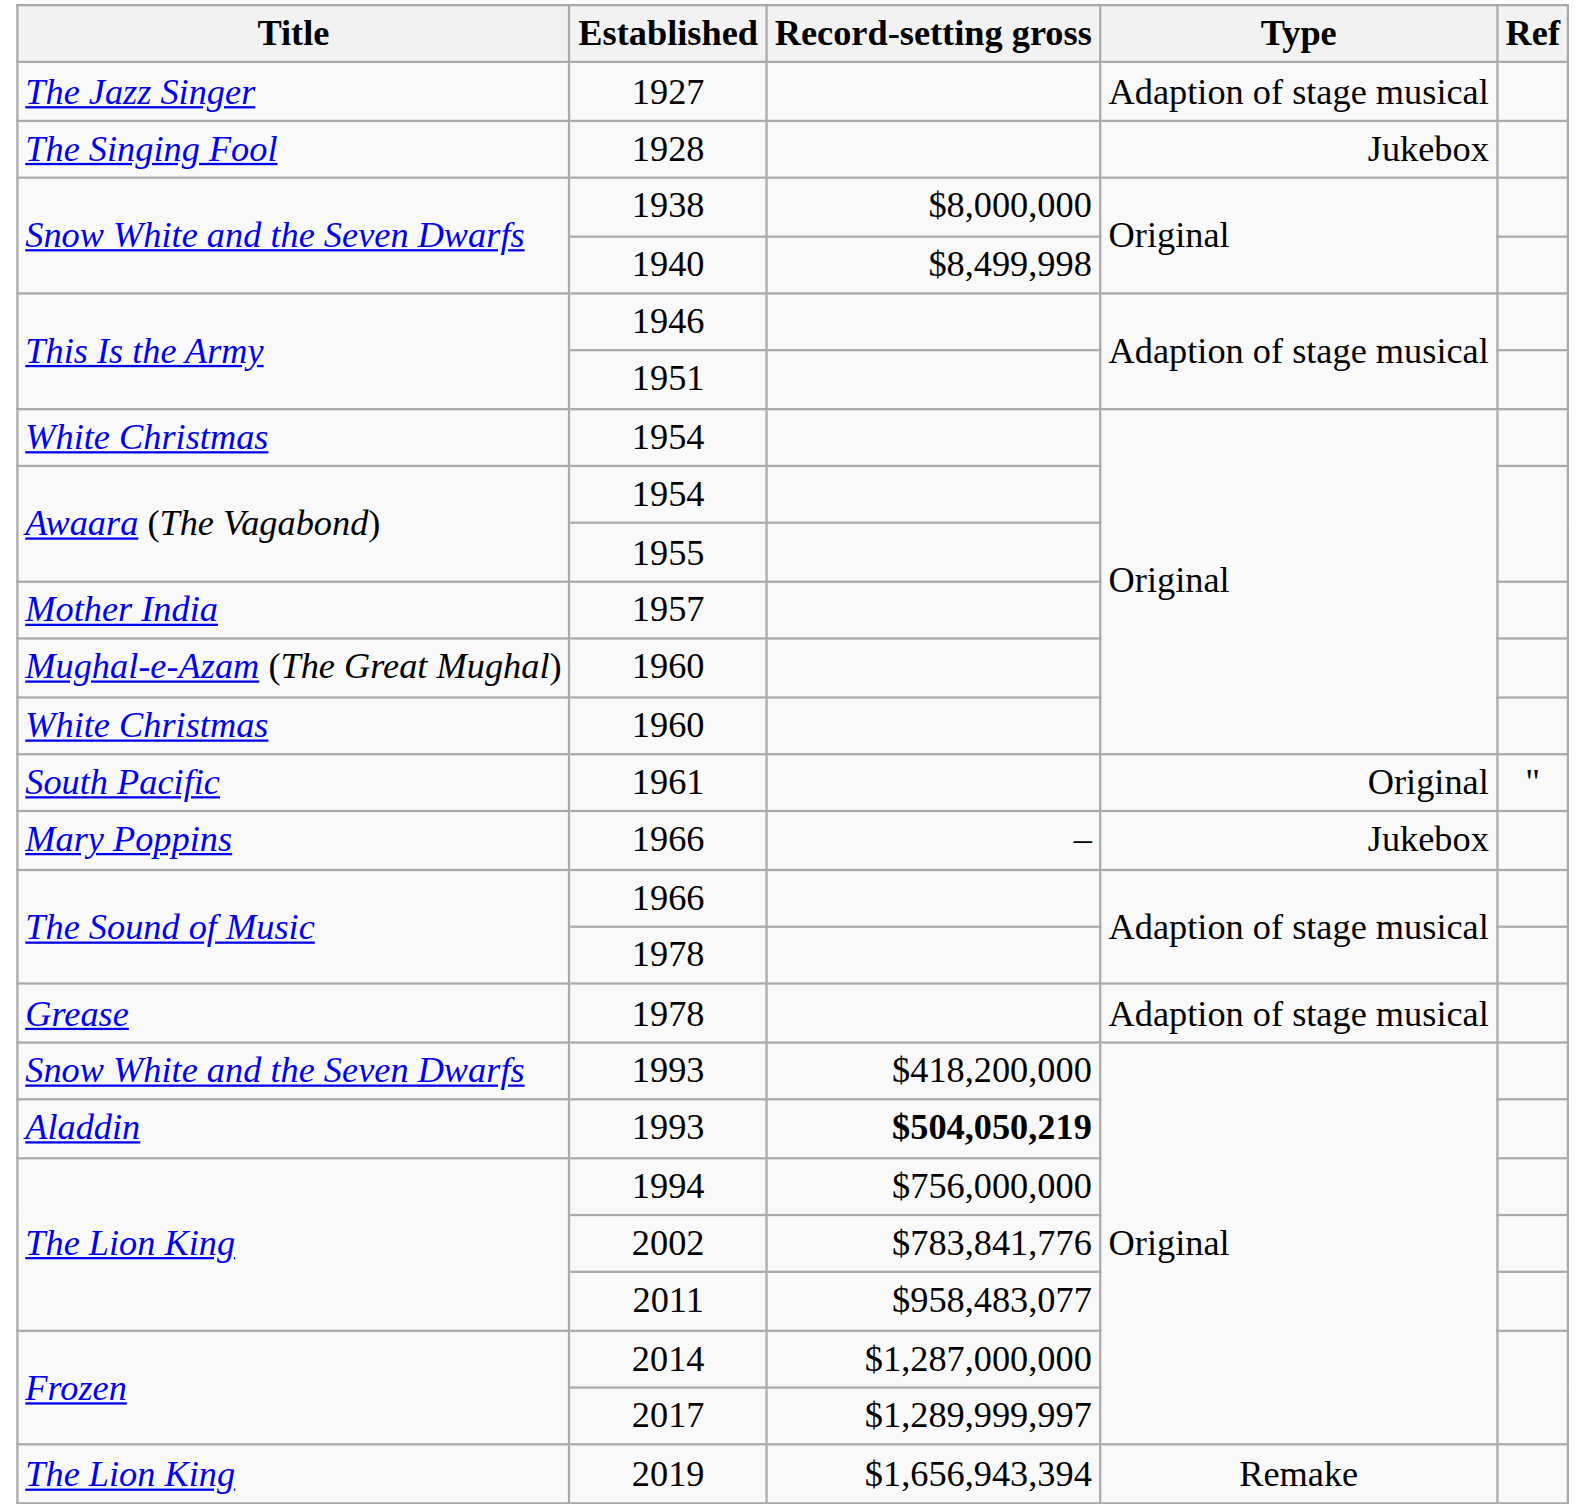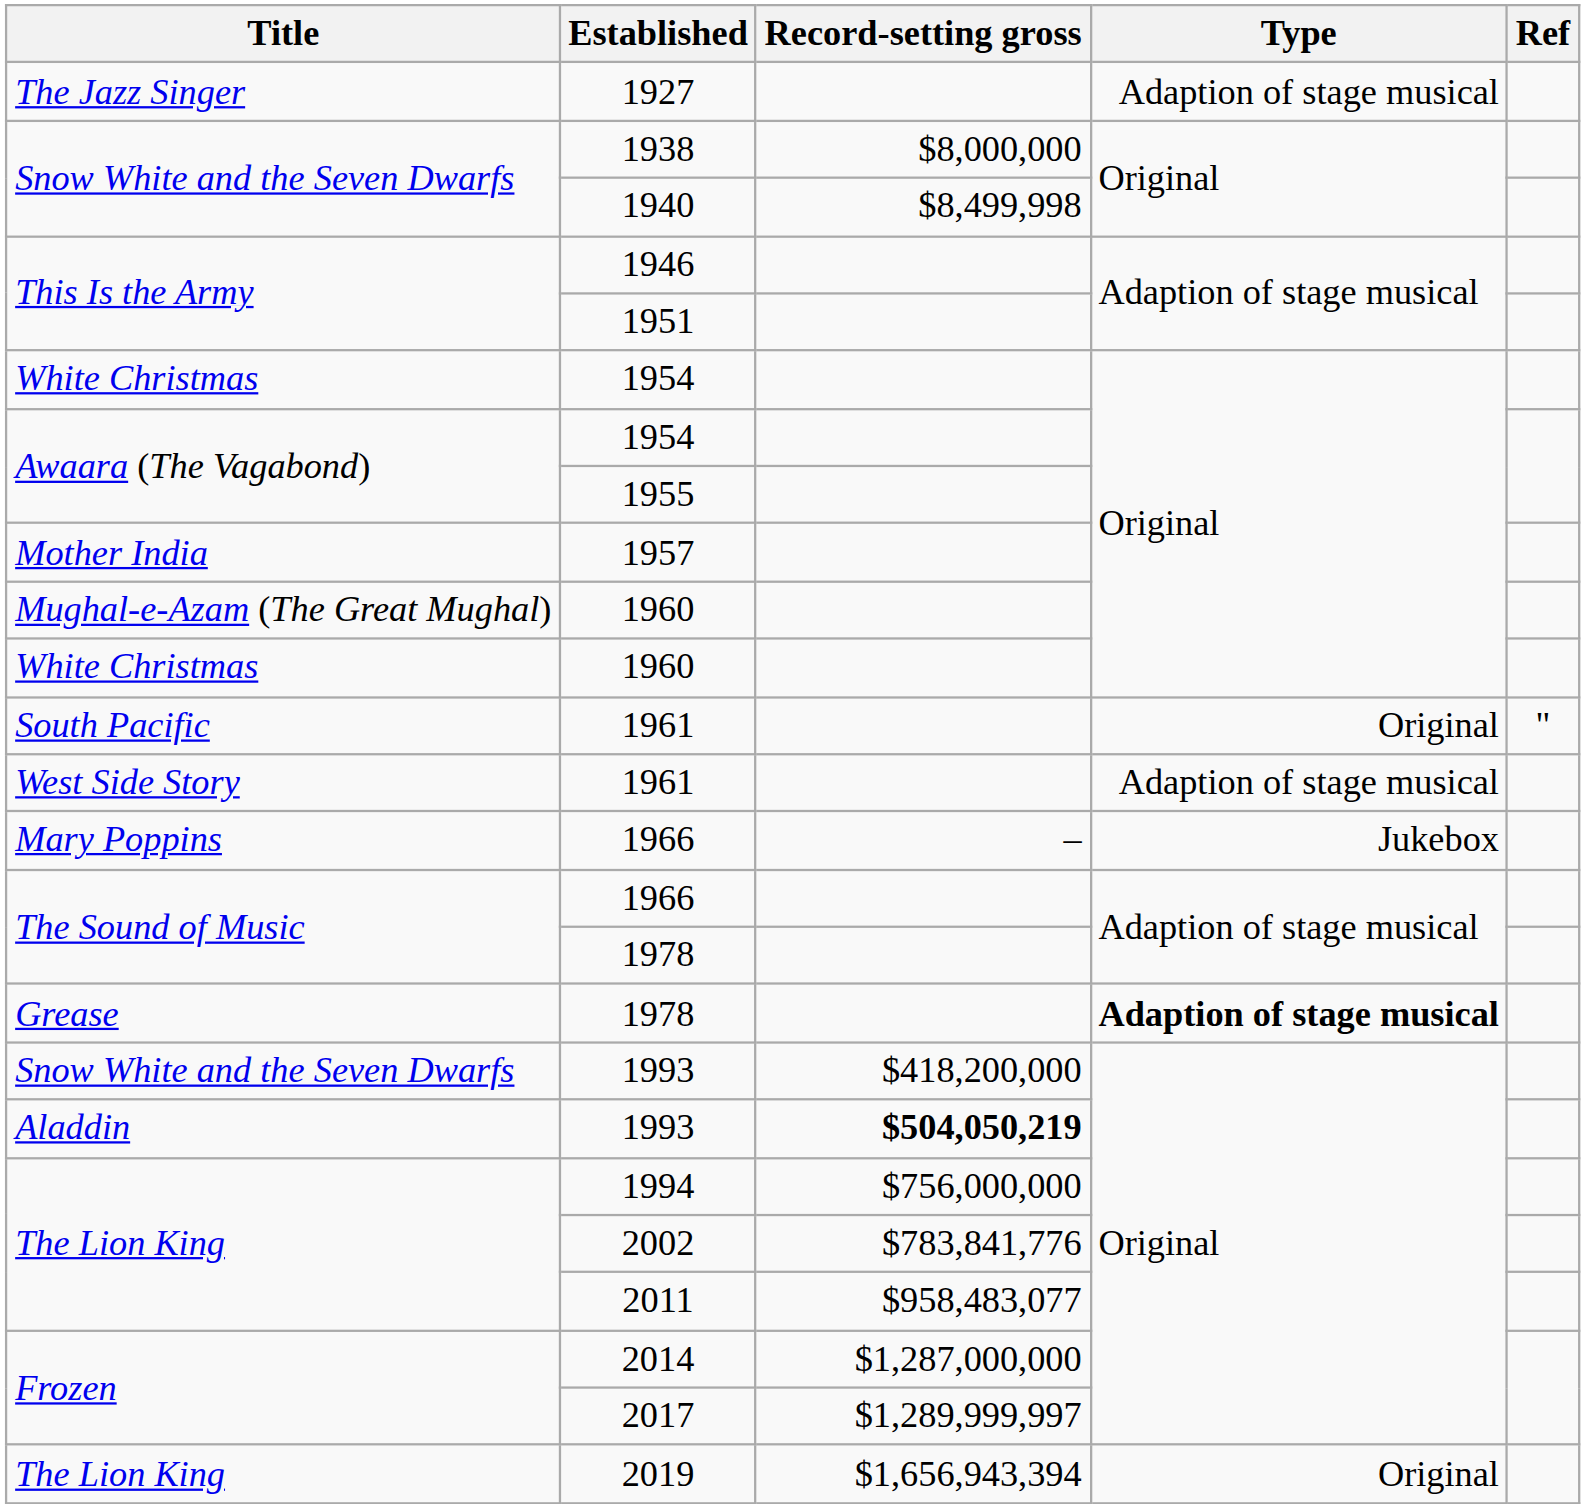 <table class="wikitable" style="margin:auto;">
 <tr>
 <th scope="col">Title</th>
 <th scope="col">Established</th>
 <th scope="col">Record-setting gross</th>
 <th scope="col">Type</th>
 <th scope="col">Ref</th>
 </tr>
 <tr>
 <td><em><a href='#'>The Jazz Singer</a></em></td>
 <td style="text-align:center;">1927</td>
 <td style="text-align:right;"></td>
 <td style="text-align:right;">Adaption of stage musical</td>
-<td style="text-align:center;"></td>
-</tr>
-<tr>
-<td><em><a href='#'>The Singing Fool</a></em></td>
-<td style="text-align:center;">1928</td>
-<td style="text-align:right;"></td>
-<td style="text-align:right;">Jukebox</td>
 <td style="text-align:center;"></td>
 </tr>
 <tr>
 <td scope="row" rowspan="2"><em><a href='#'>Snow White and the Seven Dwarfs</a></em></td>
 <td style="text-align:center;">1938</td>
 <td style="text-align:right;">$8,000,000</td>
 <td scope="row" rowspan="2">Original</td>
 <td style="text-align:center;"></td>
 </tr>
 <tr>
 <td style="text-align:center;">1940</td>
 <td style="text-align:right;">$8,499,998</td>
 <td style="text-align:center;"></td>
 </tr>
 <tr>
 <td rowspan="2"><em><a href='#'>This Is the Army</a></em></td>
 <td style="text-align:center;">1946</td>
 <td style="text-align:right;"></td>
 <td rowspan="2">Adaption of stage musical</td>
 <td style="text-align:center;"></td>
 </tr>
 <tr>
 <td style="text-align:center;">1951</td>
 <td style="text-align:right;"></td>
 <td style="text-align:center;"></td>
 </tr>
 <tr>
 <td><em><a href='#'>White Christmas</a></em></td>
 <td style="text-align:center;">1954</td>
 <td style="text-align:right;"></td>
 <td rowspan="6">Original</td>
 <td style="text-align:center;"></td>
 </tr>
 <tr>
 <td rowspan="2"><em><a href='#'>Awaara</a></em> (<em>The Vagabond</em>)</td>
 <td style="text-align:center;">1954</td>
 <td style="text-align:right;"></td>
 <td rowspan="2" style="text-align:center;"></td>
 </tr>
 <tr>
 <td style="text-align:center;">1955</td>
 <td style="text-align:right;"></td>
 </tr>
 <tr>
 <td><em><a href='#'>Mother India</a></em></td>
 <td style="text-align:center;">1957</td>
 <td style="text-align:right;"> </td>
 <td style="text-align:center;"></td>
 </tr>
 <tr>
 <td scope="row"><em><a href='#'>Mughal-e-Azam</a></em> (<em>The Great Mughal</em>)</td>
 <td style="text-align:center;">1960</td>
 <td style="text-align:right"> </td>
 <td style="text-align:center"></td>
 </tr>
 <tr>
 <td><em><a href='#'>White Christmas</a></em></td>
 <td style="text-align:center;">1960</td>
 <td style="text-align:right;"></td>
 <td style="text-align:center;"></td>
 </tr>
 <tr>
 <td><em><a href='#'>South Pacific</a></em></td>
 <td style="text-align:center;">1961</td>
 <td style="text-align:right;"></td>
 <td style="text-align:right;">Original</td>
 <td style="text-align:center;"> "</td>
 </tr>
 <tr>
+<td><em><a href='#'>West Side Story</a></em></td>
+<td style="text-align:center;">1961</td>
+<td style="text-align:right;"></td>
+<td style="text-align:right;">Adaption of stage musical</td>
+<td style="text-align:center;"></td>
+</tr>
+<tr>
 <td><em><a href='#'>Mary Poppins</a></em></td>
 <td style="text-align:center;">1966</td>
 <td style="text-align:right;">–</td>
 <td style="text-align:right;">Jukebox</td>
 <td style="text-align:center;"></td>
 </tr>
 <tr>
 <td rowspan="2"><em><a href='#'>The Sound of Music</a></em></td>
 <td style="text-align:center;">1966</td>
 <td style="text-align:right;"></td>
 <td rowspan="2">Adaption of stage musical</td>
 <td style="text-align:center;"></td>
 </tr>
 <tr>
 <td style="text-align:center;">1978</td>
 <td style="text-align:right;"></td>
 <td style="text-align:center;"></td>
 </tr>
 <tr>
 <td><em><a href='#'>Grease</a></em></td>
 <td style="text-align:center;">1978</td>
 <td style="text-align:right;"></td>
-<td style="text-align:right;">Adaption of stage musical</td>
+<td style="text-align:right;"><strong>Adaption of stage musical</strong></td>
 <td style="text-align:center;"></td>
 </tr>
 <tr>
 <td scope="row"><em><a href='#'>Snow White and the Seven Dwarfs</a></em></td>
 <td style="text-align:center;">1993</td>
 <td style="text-align:right;">$418,200,000</td>
 <td rowspan="7">Original</td>
 <td style="text-align:center;"></td>
 </tr>
 <tr>
 <td scope="row"><em><a href='#'>Aladdin</a></em></td>
 <td style="text-align:center;">1993</td>
 <td style="text-align:right;"><strong>$504,050,219</strong></td>
 <td style="text-align:center;"></td>
 </tr>
 <tr>
 <td scope="row" rowspan="3"><em><a href='#'>The Lion King</a></em></td>
 <td style="text-align:center;">1994</td>
 <td style="text-align:right;">$756,000,000</td>
 <td style="text-align:center;"></td>
 </tr>
 <tr>
 <td style="text-align:center;">2002</td>
 <td style="text-align:right;">$783,841,776</td>
 <td style="text-align:center;"></td>
 </tr>
 <tr>
 <td style="text-align:center;">2011</td>
 <td style="text-align:right;">$958,483,077</td>
 <td style="text-align:center;"></td>
 </tr>
 <tr>
 <td scope="row" rowspan="2"><em><a href='#'>Frozen</a></em></td>
 <td style="text-align:center;">2014</td>
 <td style="text-align:right;">$1,287,000,000</td>
 <td rowspan="2" style="text-align:center;"></td>
 </tr>
 <tr>
 <td style="text-align:center;">2017</td>
 <td style="text-align:right;">$1,289,999,997</td>
 </tr>
 <tr>
 <td><em><a href='#'>The Lion King</a></em></td>
 <td style="text-align:center;">2019</td>
 <td style="text-align:right;">$1,656,943,394</td>
-<td style="text-align:center;">Remake</td>
+<td style="text-align:right;">Original</td>
 <td style="text-align:center;"></td>
 </tr>
 </table>
